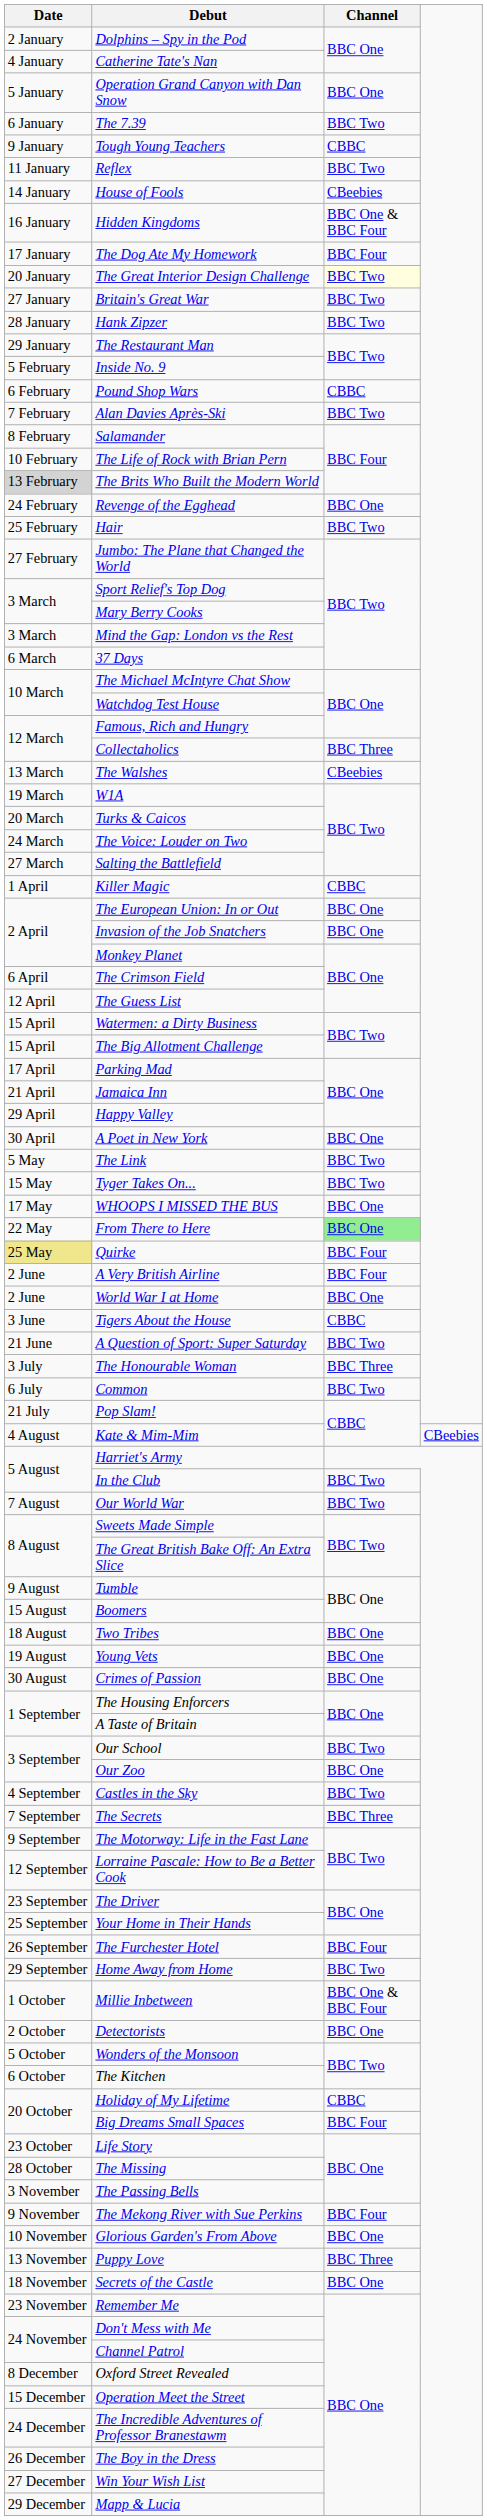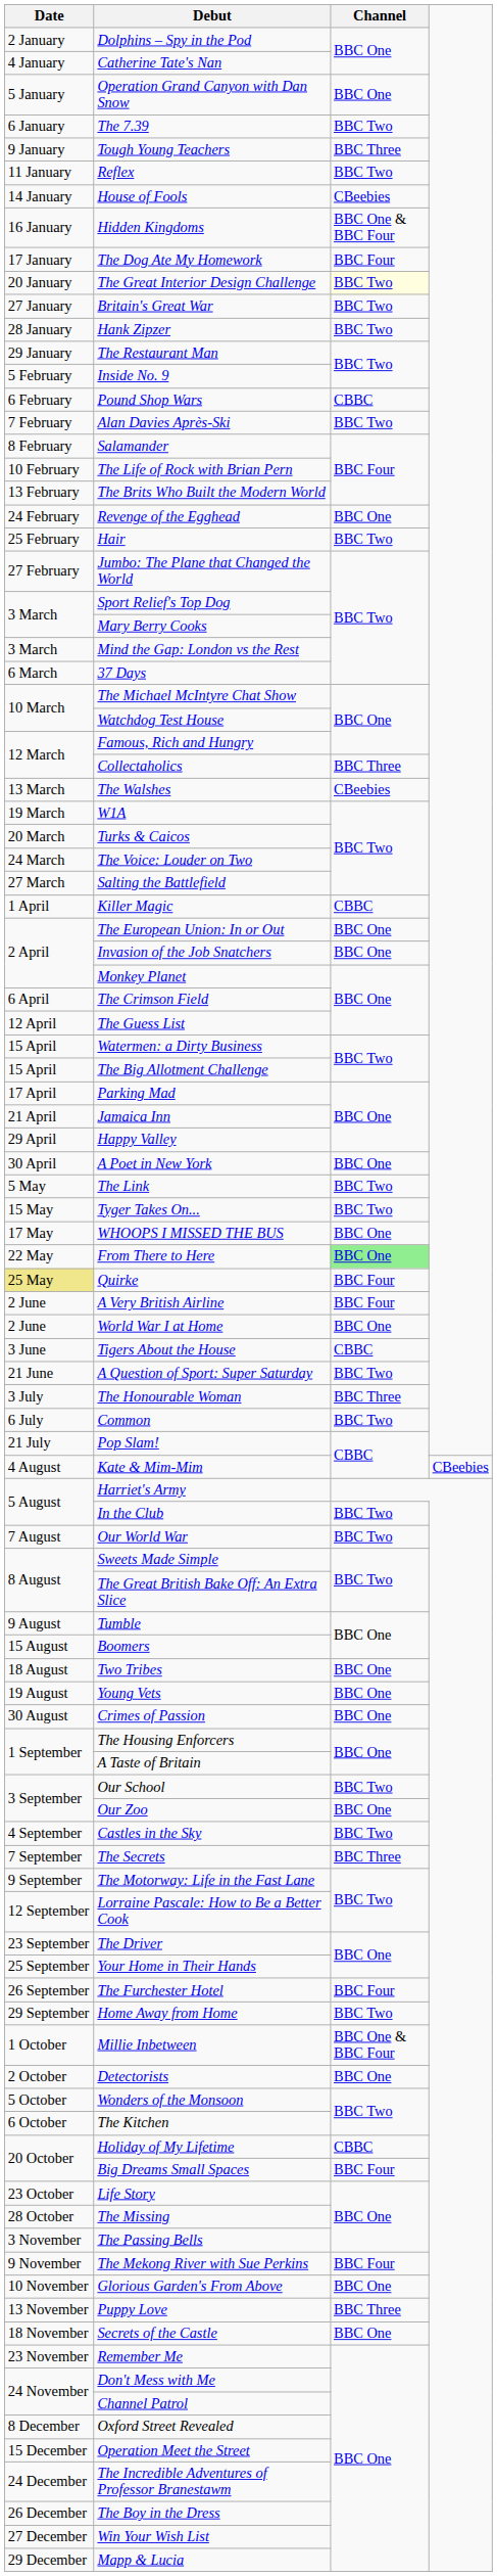 <table class="wikitable">
 <tr>
 <th width=90>Date</th>
 <th width=250>Debut</th>
 <th width=100>Channel</th>
 </tr>
 <tr>
 <td>2 January</td>
 <td><em><a href='#'>Dolphins – Spy in the Pod</a></em></td>
 <td rowspan="2"><a href='#'>BBC One</a></td>
 </tr>
 <tr>
 <td>4 January</td>
 <td><em><a href='#'>Catherine Tate's Nan</a></em></td>
 </tr>
 <tr>
 <td>5 January</td>
 <td><em><a href='#'>Operation Grand Canyon with Dan Snow</a></em></td>
 <td><a href='#'>BBC One</a></td>
 </tr>
 <tr>
 <td>6 January</td>
 <td><em><a href='#'>The 7.39</a></em></td>
 <td><a href='#'>BBC Two</a></td>
 </tr>
 <tr>
 <td>9 January</td>
 <td><em><a href='#'>Tough Young Teachers</a></em></td>
-<td><a href='#'>CBBC</a></td>
+<td><a href='#'>BBC Three</a></td>
 </tr>
 <tr>
 <td>11 January</td>
 <td><em><a href='#'>Reflex</a></em></td>
 <td><a href='#'>BBC Two</a></td>
 </tr>
 <tr>
 <td>14 January</td>
 <td><em><a href='#'>House of Fools</a></em></td>
 <td><a href='#'>CBeebies</a></td>
 </tr>
 <tr>
 <td>16 January</td>
 <td><em><a href='#'>Hidden Kingdoms</a></em></td>
 <td><a href='#'>BBC One</a> & <a href='#'>BBC Four</a></td>
 </tr>
 <tr>
 <td>17 January</td>
 <td><em><a href='#'>The Dog Ate My Homework</a></em></td>
 <td><a href='#'>BBC Four</a></td>
 </tr>
 <tr>
 <td>20 January</td>
 <td><em><a href='#'>The Great Interior Design Challenge</a></em></td>
 <td style="background: lightyellow;"><a href='#'>BBC Two</a></td>
 </tr>
 <tr>
 <td>27 January</td>
 <td><em><a href='#'>Britain's Great War</a></em></td>
 <td><a href='#'>BBC Two</a></td>
 </tr>
 <tr>
 <td>28 January</td>
 <td><em><a href='#'>Hank Zipzer</a></em></td>
 <td><a href='#'>BBC Two</a></td>
 </tr>
 <tr>
 <td>29 January</td>
 <td><em><a href='#'>The Restaurant Man</a></em></td>
 <td rowspan="2"><a href='#'>BBC Two</a></td>
 </tr>
 <tr>
 <td>5 February</td>
 <td><em><a href='#'>Inside No. 9</a></em></td>
 </tr>
 <tr>
 <td>6 February</td>
 <td><em><a href='#'>Pound Shop Wars</a></em></td>
 <td><a href='#'>CBBC</a></td>
 </tr>
 <tr>
 <td>7 February</td>
 <td><em><a href='#'>Alan Davies Après-Ski</a></em></td>
 <td><a href='#'>BBC Two</a></td>
 </tr>
 <tr>
 <td>8 February</td>
 <td><em><a href='#'>Salamander</a></em></td>
 <td rowspan="3"><a href='#'>BBC Four</a></td>
 </tr>
 <tr>
 <td>10 February</td>
 <td><em><a href='#'>The Life of Rock with Brian Pern</a></em></td>
 </tr>
 <tr>
-<td style="background: lightgrey;">13 February</td>
+<td>13 February</td>
 <td><em><a href='#'>The Brits Who Built the Modern World</a></em></td>
 </tr>
 <tr>
 <td>24 February</td>
 <td><em><a href='#'>Revenge of the Egghead</a></em></td>
 <td><a href='#'>BBC One</a></td>
 </tr>
 <tr>
 <td>25 February</td>
 <td><em><a href='#'>Hair</a></em></td>
 <td><a href='#'>BBC Two</a></td>
 </tr>
 <tr>
 <td>27 February</td>
 <td><em><a href='#'>Jumbo: The Plane that Changed the World</a></em></td>
 <td rowspan="5"><a href='#'>BBC Two</a></td>
 </tr>
 <tr>
 <td rowspan=2>3 March</td>
 <td><em><a href='#'>Sport Relief's Top Dog</a></em></td>
 </tr>
 <tr>
 <td><em><a href='#'>Mary Berry Cooks</a></em></td>
 </tr>
 <tr>
 <td>3 March</td>
 <td><em><a href='#'>Mind the Gap: London vs the Rest</a></em></td>
 </tr>
 <tr>
 <td>6 March</td>
 <td><em><a href='#'>37 Days</a></em></td>
 </tr>
 <tr>
 <td rowspan=2>10 March</td>
 <td><em><a href='#'>The Michael McIntyre Chat Show</a></em></td>
 <td rowspan="3"><a href='#'>BBC One</a></td>
 </tr>
 <tr>
 <td><em><a href='#'>Watchdog Test House</a></em></td>
 </tr>
 <tr>
 <td rowspan=2>12 March</td>
 <td><em><a href='#'>Famous, Rich and Hungry</a></em></td>
 </tr>
 <tr>
 <td><em><a href='#'>Collectaholics</a></em></td>
 <td><a href='#'>BBC Three</a></td>
 </tr>
 <tr>
 <td>13 March</td>
 <td><em><a href='#'>The Walshes</a></em></td>
 <td><a href='#'>CBeebies</a></td>
 </tr>
 <tr>
 <td>19 March</td>
 <td><em><a href='#'>W1A</a></em></td>
 <td rowspan="4"><a href='#'>BBC Two</a></td>
 </tr>
 <tr>
 <td>20 March</td>
 <td><em><a href='#'>Turks & Caicos</a></em></td>
 </tr>
 <tr>
 <td>24 March</td>
 <td><em><a href='#'>The Voice: Louder on Two</a></em></td>
 </tr>
 <tr>
 <td>27 March</td>
 <td><em><a href='#'>Salting the Battlefield</a></em></td>
 </tr>
 <tr>
 <td>1 April</td>
 <td><em><a href='#'>Killer Magic</a></em></td>
 <td><a href='#'>CBBC</a></td>
 </tr>
 <tr>
 <td rowspan=3>2 April</td>
 <td><em><a href='#'>The European Union: In or Out</a></em></td>
 <td><a href='#'>BBC One</a></td>
 </tr>
 <tr>
 <td><em><a href='#'>Invasion of the Job Snatchers</a></em></td>
 <td><a href='#'>BBC One</a></td>
 </tr>
 <tr>
 <td><em><a href='#'>Monkey Planet</a></em></td>
 <td rowspan="3"><a href='#'>BBC One</a></td>
 </tr>
 <tr>
 <td>6 April</td>
 <td><em><a href='#'>The Crimson Field</a></em></td>
 </tr>
 <tr>
 <td>12 April</td>
 <td><em><a href='#'>The Guess List</a></em></td>
 </tr>
 <tr>
 <td>15 April</td>
 <td><em><a href='#'>Watermen: a Dirty Business</a></em></td>
 <td rowspan="2"><a href='#'>BBC Two</a></td>
 </tr>
 <tr>
 <td>15 April</td>
 <td><em><a href='#'>The Big Allotment Challenge</a></em></td>
 </tr>
 <tr>
 <td>17 April</td>
 <td><em><a href='#'>Parking Mad</a></em></td>
 <td rowspan="3"><a href='#'>BBC One</a></td>
 </tr>
 <tr>
 <td>21 April</td>
 <td><em><a href='#'>Jamaica Inn</a></em></td>
 </tr>
 <tr>
 <td>29 April</td>
 <td><em><a href='#'>Happy Valley</a></em></td>
 </tr>
 <tr>
 <td>30 April</td>
 <td><em><a href='#'>A Poet in New York</a></em></td>
 <td><a href='#'>BBC One</a></td>
 </tr>
 <tr>
 <td>5 May</td>
 <td><em><a href='#'>The Link</a></em></td>
 <td><a href='#'>BBC Two</a></td>
 </tr>
 <tr>
 <td>15 May</td>
 <td><em><a href='#'>Tyger Takes On...</a></em></td>
 <td><a href='#'>BBC Two</a></td>
 </tr>
 <tr>
 <td>17 May</td>
 <td><em><a href='#'>WHOOPS I MISSED THE BUS</a></em></td>
 <td><a href='#'>BBC One</a></td>
 </tr>
 <tr>
 <td>22 May</td>
 <td><em><a href='#'>From There to Here</a></em></td>
 <td style="background: lightgreen;"><a href='#'>BBC One</a></td>
 </tr>
 <tr>
 <td style="background: khaki;">25 May</td>
 <td><em><a href='#'>Quirke</a></em></td>
 <td><a href='#'>BBC Four</a></td>
 </tr>
 <tr>
 <td>2 June</td>
 <td><em><a href='#'>A Very British Airline</a></em></td>
 <td><a href='#'>BBC Four</a></td>
 </tr>
 <tr>
 <td>2 June</td>
 <td><em><a href='#'>World War I at Home</a></em></td>
 <td><a href='#'>BBC One</a></td>
 </tr>
 <tr>
 <td>3 June</td>
 <td><em><a href='#'>Tigers About the House</a></em></td>
 <td><a href='#'>CBBC</a></td>
 </tr>
 <tr>
 <td>21 June</td>
 <td><em><a href='#'>A Question of Sport: Super Saturday</a></em></td>
 <td><a href='#'>BBC Two</a></td>
 </tr>
 <tr>
 <td>3 July</td>
 <td><em><a href='#'>The Honourable Woman</a></em></td>
 <td><a href='#'>BBC Three</a></td>
 </tr>
 <tr>
 <td>6 July</td>
 <td><em><a href='#'>Common</a></em></td>
 <td><a href='#'>BBC Two</a></td>
 </tr>
 <tr>
 <td>21 July</td>
 <td><em><a href='#'>Pop Slam!</a></em></td>
 <td rowspan="2"><a href='#'>CBBC</a></td>
 </tr>
 <tr>
 <td>4 August</td>
 <td><em><a href='#'>Kate & Mim-Mim</a></em></td>
 <td><a href='#'>CBeebies</a></td>
 </tr>
 <tr>
 <td rowspan=2>5 August</td>
 <td><em><a href='#'>Harriet's Army</a></em></td>
 </tr>
 <tr>
 <td><em><a href='#'>In the Club</a></em></td>
 <td><a href='#'>BBC Two</a></td>
 </tr>
 <tr>
 <td>7 August</td>
 <td><em><a href='#'>Our World War</a></em></td>
 <td><a href='#'>BBC Two</a></td>
 </tr>
 <tr>
 <td rowspan=2>8 August</td>
 <td><em><a href='#'>Sweets Made Simple</a></em></td>
 <td rowspan="2"><a href='#'>BBC Two</a></td>
 </tr>
 <tr>
 <td><em><a href='#'>The Great British Bake Off: An Extra Slice</a></em></td>
 </tr>
 <tr>
 <td>9 August</td>
 <td><em><a href='#'>Tumble</a></em></td>
 <td rowspan="2">BBC One</td>
 </tr>
 <tr>
 <td>15 August</td>
 <td><em><a href='#'>Boomers</a></em></td>
 </tr>
 <tr>
 <td>18 August</td>
 <td><em><a href='#'>Two Tribes</a></em></td>
 <td><a href='#'>BBC One</a></td>
 </tr>
 <tr>
 <td>19 August</td>
 <td><em><a href='#'>Young Vets</a></em></td>
 <td><a href='#'>BBC One</a></td>
 </tr>
 <tr>
 <td>30 August</td>
 <td><em><a href='#'>Crimes of Passion</a></em></td>
 <td><a href='#'>BBC One</a></td>
 </tr>
 <tr>
 <td rowspan=2>1 September</td>
 <td><em>The Housing Enforcers</em></td>
 <td rowspan="2"><a href='#'>BBC One</a></td>
 </tr>
 <tr>
 <td><em>A Taste of Britain</em></td>
 </tr>
 <tr>
 <td rowspan=2>3 September</td>
 <td><em>Our School</em></td>
 <td><a href='#'>BBC Two</a></td>
 </tr>
 <tr>
 <td><em><a href='#'>Our Zoo</a></em></td>
 <td><a href='#'>BBC One</a></td>
 </tr>
 <tr>
 <td>4 September</td>
 <td><em><a href='#'>Castles in the Sky</a></em></td>
 <td><a href='#'>BBC Two</a></td>
 </tr>
 <tr>
 <td>7 September</td>
 <td><em><a href='#'>The Secrets</a></em></td>
 <td><a href='#'>BBC Three</a></td>
 </tr>
 <tr>
 <td>9 September</td>
 <td><em><a href='#'>The Motorway: Life in the Fast Lane</a></em></td>
 <td rowspan="2"><a href='#'>BBC Two</a></td>
 </tr>
 <tr>
 <td>12 September</td>
 <td><em><a href='#'>Lorraine Pascale: How to Be a Better Cook</a></em></td>
 </tr>
 <tr>
 <td>23 September</td>
 <td><em><a href='#'>The Driver</a></em></td>
 <td rowspan="2"><a href='#'>BBC One</a></td>
 </tr>
 <tr>
 <td>25 September</td>
 <td><em><a href='#'>Your Home in Their Hands</a></em></td>
 </tr>
 <tr>
 <td>26 September</td>
 <td><em><a href='#'>The Furchester Hotel</a></em></td>
 <td><a href='#'>BBC Four</a></td>
 </tr>
 <tr>
 <td>29 September</td>
 <td><em><a href='#'>Home Away from Home</a></em></td>
 <td><a href='#'>BBC Two</a></td>
 </tr>
 <tr>
 <td>1 October</td>
 <td><em><a href='#'>Millie Inbetween</a></em></td>
 <td><a href='#'>BBC One</a> & <a href='#'>BBC Four</a></td>
 </tr>
 <tr>
 <td>2 October</td>
 <td><em><a href='#'>Detectorists</a></em></td>
 <td><a href='#'>BBC One</a></td>
 </tr>
 <tr>
 <td>5 October</td>
 <td><em><a href='#'>Wonders of the Monsoon</a></em></td>
 <td rowspan="2"><a href='#'>BBC Two</a></td>
 </tr>
 <tr>
 <td>6 October</td>
 <td><em>The Kitchen</em></td>
 </tr>
 <tr>
 <td rowspan=2>20 October</td>
 <td><em><a href='#'>Holiday of My Lifetime</a></em></td>
 <td><a href='#'>CBBC</a></td>
 </tr>
 <tr>
 <td><em><a href='#'>Big Dreams Small Spaces</a></em></td>
 <td><a href='#'>BBC Four</a></td>
 </tr>
 <tr>
 <td>23 October</td>
 <td><em><a href='#'>Life Story</a></em></td>
 <td rowspan="3"><a href='#'>BBC One</a></td>
 </tr>
 <tr>
 <td>28 October</td>
 <td><em><a href='#'>The Missing</a></em></td>
 </tr>
 <tr>
 <td>3 November</td>
 <td><em><a href='#'>The Passing Bells</a></em></td>
 </tr>
 <tr>
 <td>9 November</td>
 <td><em><a href='#'>The Mekong River with Sue Perkins</a></em></td>
 <td><a href='#'>BBC Four</a></td>
 </tr>
 <tr>
 <td>10 November</td>
 <td><em><a href='#'>Glorious Garden's From Above</a></em></td>
 <td><a href='#'>BBC One</a></td>
 </tr>
 <tr>
 <td>13 November</td>
 <td><em><a href='#'>Puppy Love</a></em></td>
 <td><a href='#'>BBC Three</a></td>
 </tr>
 <tr>
 <td>18 November</td>
 <td><em><a href='#'>Secrets of the Castle</a></em></td>
 <td><a href='#'>BBC One</a></td>
 </tr>
 <tr>
 <td>23 November</td>
 <td><em><a href='#'>Remember Me</a></em></td>
 <td rowspan="9"><a href='#'>BBC One</a></td>
 </tr>
 <tr>
 <td rowspan=2>24 November</td>
 <td><em><a href='#'>Don't Mess with Me</a></em></td>
 </tr>
 <tr>
 <td><em><a href='#'>Channel Patrol</a></em></td>
 </tr>
 <tr>
 <td>8 December</td>
 <td><em>Oxford Street Revealed</em></td>
 </tr>
 <tr>
 <td>15 December</td>
 <td><em><a href='#'>Operation Meet the Street</a></em></td>
 </tr>
 <tr>
 <td>24 December</td>
 <td><em><a href='#'>The Incredible Adventures of Professor Branestawm</a></em></td>
 </tr>
 <tr>
 <td>26 December</td>
 <td><em><a href='#'>The Boy in the Dress</a></em></td>
 </tr>
 <tr>
 <td>27 December</td>
 <td><em><a href='#'>Win Your Wish List</a></em></td>
 </tr>
 <tr>
 <td>29 December</td>
 <td><em><a href='#'>Mapp & Lucia</a></em></td>
 </tr>
 </table>
